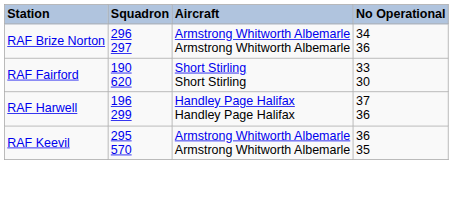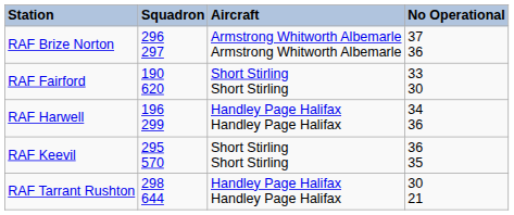 <table class="wikitable">
 <tr>
 <th style="text-align: left; background: #B0C4DE;">Station</th>
 <th style="text-align: left; background: #B0C4DE;">Squadron</th>
 <th style="text-align: left; background: #B0C4DE;">Aircraft</th>
 <th style="text-align: right; background: #B0C4DE;">No Operational</th>
 </tr>
 <tr>
 <td><a href='#'>RAF Brize Norton</a></td>
 <td><a href='#'>296</a> <br> <a href='#'>297</a></td>
 <td><a href='#'>Armstrong Whitworth Albemarle</a> <br> Armstrong Whitworth Albemarle</td>
-<td>34 <br> 36</td>
+<td>37 <br> 36</td>
 </tr>
 <tr>
 <td><a href='#'>RAF Fairford</a></td>
 <td><a href='#'>190</a> <br> <a href='#'>620</a></td>
 <td><a href='#'>Short Stirling</a> <br> Short Stirling</td>
 <td>33 <br> 30</td>
 </tr>
 <tr>
 <td><a href='#'>RAF Harwell</a></td>
 <td><a href='#'>196</a> <br> <a href='#'>299</a></td>
 <td><a href='#'>Handley Page Halifax</a> <br> Handley Page Halifax</td>
-<td>37 <br> 36</td>
+<td>34 <br> 36</td>
 </tr>
 <tr>
 <td><a href='#'>RAF Keevil</a></td>
 <td><a href='#'>295</a> <br> <a href='#'>570</a></td>
-<td><a href='#'>Armstrong Whitworth Albemarle</a> <br> Armstrong Whitworth Albemarle</td>
+<td>Short Stirling <br> Short Stirling</td>
 <td>36 <br> 35</td>
 </tr>
+<tr>
+<td><a href='#'>RAF Tarrant Rushton</a></td>
+<td><a href='#'>298</a> <br> <a href='#'>644</a></td>
+<td><a href='#'>Handley Page Halifax</a> <br> Handley Page Halifax</td>
+<td>30 <br> 21</td>
+</tr>
 </table>
